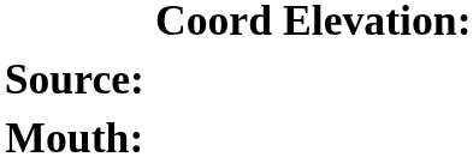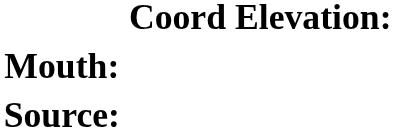 <table>
 <tr>
 <th></th>
 <th>Coord</th>
 <th>Elevation:</th>
 </tr>
 <tr |>
-<th>Source:</th>
+<th>Mouth:</th>
 <td></td>
 <td></td>
 </tr>
 <tr |>
-<th>Mouth:</th>
+<th>Source:</th>
 <td></td>
 <td></td>
 </tr>
 <tr |>
 </tr>
 </table>
